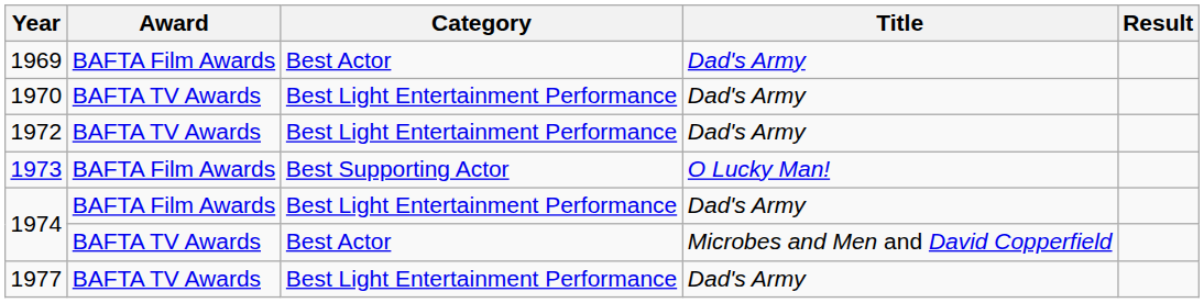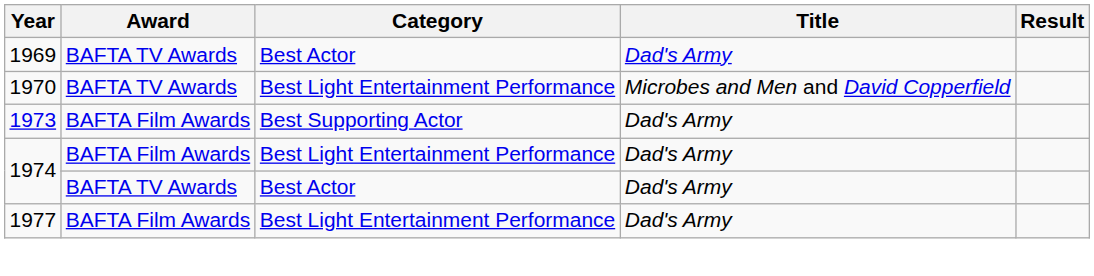 <table class="wikitable">
 <tr>
 <th>Year</th>
 <th>Award</th>
 <th>Category</th>
 <th>Title</th>
 <th>Result</th>
 </tr>
 <tr>
 <td>1969</td>
-<td><a href='#'>BAFTA Film Awards</a></td>
+<td><a href='#'>BAFTA TV Awards</a></td>
 <td><a href='#'>Best Actor</a></td>
 <td><em><a href='#'>Dad's Army</a></em></td>
 <td></td>
 </tr>
 <tr>
 <td>1970</td>
 <td><a href='#'>BAFTA TV Awards</a></td>
 <td><a href='#'>Best Light Entertainment Performance</a></td>
-<td><em>Dad's Army</em></td>
-<td></td>
-</tr>
-<tr>
-<td>1972</td>
-<td><a href='#'>BAFTA TV Awards</a></td>
-<td><a href='#'>Best Light Entertainment Performance</a></td>
-<td><em>Dad's Army</em></td>
+<td><em>Microbes and Men</em> and <em><a href='#'>David Copperfield</a></em></td>
 <td></td>
 </tr>
 <tr>
 <td><a href='#'>1973</a></td>
 <td><a href='#'>BAFTA Film Awards</a></td>
 <td><a href='#'>Best Supporting Actor</a></td>
-<td><em><a href='#'>O Lucky Man!</a></em></td>
+<td><em>Dad's Army</em></td>
 <td></td>
 </tr>
 <tr>
 <td rowspan="2">1974</td>
 <td><a href='#'>BAFTA Film Awards</a></td>
 <td><a href='#'>Best Light Entertainment Performance</a></td>
 <td><em>Dad's Army</em></td>
 <td></td>
 </tr>
 <tr>
 <td><a href='#'>BAFTA TV Awards</a></td>
 <td><a href='#'>Best Actor</a></td>
-<td><em>Microbes and Men</em> and <em><a href='#'>David Copperfield</a></em></td>
+<td><em>Dad's Army</em></td>
 <td></td>
 </tr>
 <tr>
 <td>1977</td>
-<td><a href='#'>BAFTA TV Awards</a></td>
+<td><a href='#'>BAFTA Film Awards</a></td>
 <td><a href='#'>Best Light Entertainment Performance</a></td>
 <td><em>Dad's Army</em></td>
 <td></td>
 </tr>
 </table>
